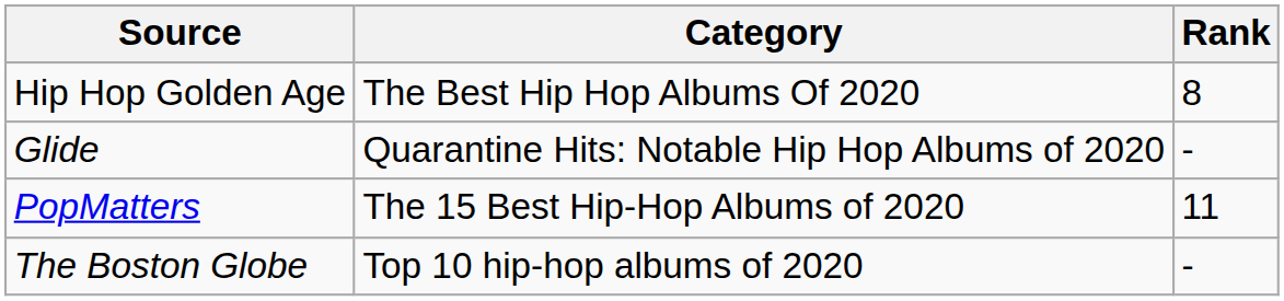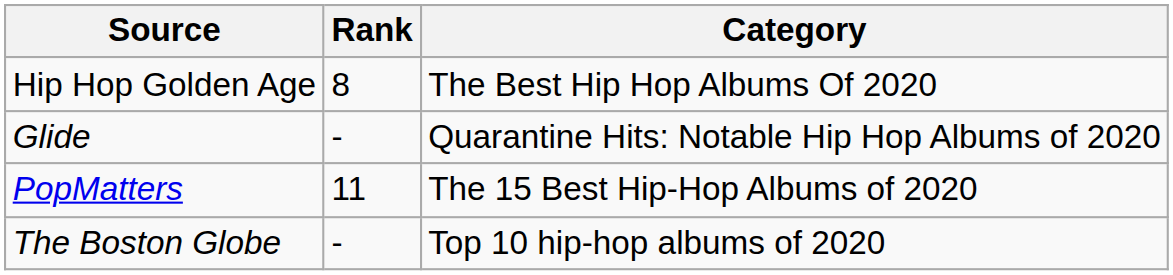 <table class="wikitable">
 <tr>
 <th>Source</th>
+<th>Rank</th>
 <th>Category</th>
-<th>Rank</th>
 </tr>
 <tr>
 <td>Hip Hop Golden Age</td>
+<td>8</td>
 <td>The Best Hip Hop Albums Of 2020</td>
-<td>8</td>
 </tr>
 <tr>
 <td><em>Glide</em></td>
+<td>-</td>
 <td>Quarantine Hits: Notable Hip Hop Albums of 2020</td>
-<td>-</td>
 </tr>
 <tr>
 <td><em><a href='#'>PopMatters</a></em></td>
+<td>11</td>
 <td>The 15 Best Hip-Hop Albums of 2020</td>
-<td>11</td>
 </tr>
 <tr>
 <td><em>The Boston Globe</em></td>
+<td>-</td>
 <td>Top 10 hip-hop albums of 2020</td>
-<td>-</td>
 </tr>
 </table>
